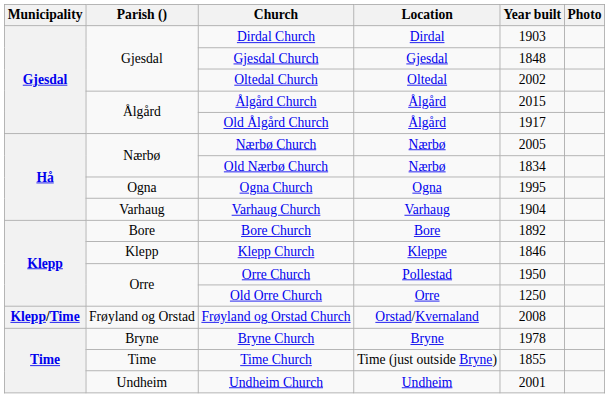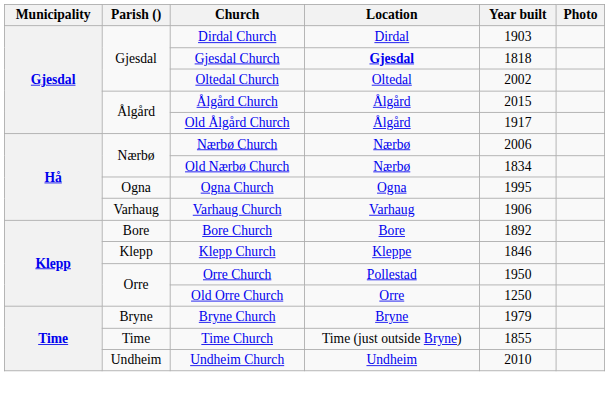 <table class="wikitable" style="text-align: center; width: 80%;">
 <tr>
 <th>Municipality</th>
 <th>Parish ()</th>
 <th>Church</th>
 <th>Location</th>
 <th>Year built</th>
 <th>Photo</th>
 </tr>
 <tr>
 <th rowspan="5"><a href='#'>Gjesdal</a></th>
 <td rowspan="3">Gjesdal</td>
 <td><a href='#'>Dirdal Church</a></td>
 <td><a href='#'>Dirdal</a></td>
 <td>1903</td>
 <td></td>
 </tr>
 <tr>
 <td><a href='#'>Gjesdal Church</a></td>
-<td><a href='#'>Gjesdal</a></td>
-<td>1848</td>
+<td><strong><a href='#'>Gjesdal</a></strong></td>
+<td>1818</td>
 <td></td>
 </tr>
 <tr>
 <td><a href='#'>Oltedal Church</a></td>
 <td><a href='#'>Oltedal</a></td>
 <td>2002</td>
 <td></td>
 </tr>
 <tr>
 <td rowspan="2">Ålgård</td>
 <td><a href='#'>Ålgård Church</a></td>
 <td><a href='#'>Ålgård</a></td>
 <td>2015</td>
 <td></td>
 </tr>
 <tr>
 <td><a href='#'>Old Ålgård Church</a></td>
 <td><a href='#'>Ålgård</a></td>
 <td>1917</td>
 <td></td>
 </tr>
 <tr>
 <th rowspan="4"><a href='#'>Hå</a></th>
 <td rowspan="2">Nærbø</td>
 <td><a href='#'>Nærbø Church</a></td>
 <td><a href='#'>Nærbø</a></td>
-<td>2005</td>
+<td>2006</td>
 <td></td>
 </tr>
 <tr>
 <td><a href='#'>Old Nærbø Church</a></td>
 <td><a href='#'>Nærbø</a></td>
 <td>1834</td>
 <td></td>
 </tr>
 <tr>
 <td rowspan="1">Ogna</td>
 <td><a href='#'>Ogna Church</a></td>
 <td><a href='#'>Ogna</a></td>
 <td>1995</td>
 <td></td>
 </tr>
 <tr>
 <td rowspan="1">Varhaug</td>
 <td><a href='#'>Varhaug Church</a></td>
 <td><a href='#'>Varhaug</a></td>
-<td>1904</td>
+<td>1906</td>
 <td></td>
 </tr>
 <tr>
 <th rowspan="4"><a href='#'>Klepp</a></th>
 <td rowspan="1">Bore</td>
 <td><a href='#'>Bore Church</a></td>
 <td><a href='#'>Bore</a></td>
 <td>1892</td>
 <td></td>
 </tr>
 <tr>
 <td rowspan="1">Klepp</td>
 <td><a href='#'>Klepp Church</a></td>
 <td><a href='#'>Kleppe</a></td>
 <td>1846</td>
 <td></td>
 </tr>
 <tr>
 <td rowspan="2">Orre</td>
 <td><a href='#'>Orre Church</a></td>
 <td><a href='#'>Pollestad</a></td>
 <td>1950</td>
 <td></td>
 </tr>
 <tr>
 <td><a href='#'>Old Orre Church</a></td>
 <td><a href='#'>Orre</a></td>
 <td>1250</td>
 <td></td>
 </tr>
 <tr>
-<th rowspan="1"><a href='#'>Klepp</a>/<a href='#'>Time</a></th>
-<td rowspan="1">Frøyland og Orstad</td>
-<td><a href='#'>Frøyland og Orstad Church</a></td>
-<td><a href='#'>Orstad</a>/<a href='#'>Kvernaland</a></td>
-<td>2008</td>
-<td></td>
-</tr>
-<tr>
 <th rowspan="3"><a href='#'>Time</a></th>
 <td rowspan="1">Bryne</td>
 <td><a href='#'>Bryne Church</a></td>
 <td><a href='#'>Bryne</a></td>
-<td>1978</td>
+<td>1979</td>
 <td></td>
 </tr>
 <tr>
 <td rowspan="1">Time</td>
 <td><a href='#'>Time Church</a></td>
 <td>Time (just outside <a href='#'>Bryne</a>)</td>
 <td>1855</td>
 <td></td>
 </tr>
 <tr>
 <td rowspan="1">Undheim</td>
 <td><a href='#'>Undheim Church</a></td>
 <td><a href='#'>Undheim</a></td>
-<td>2001</td>
+<td>2010</td>
 <td></td>
 </tr>
 </table>
